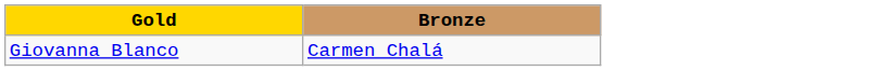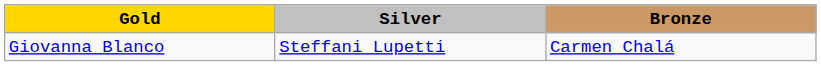 <table class="wikitable" style="text-align:left">
 <tr align="center">
 <td width=200 bgcolor=gold><strong>Gold</strong></td>
+<td width=200 bgcolor=silver><strong>Silver</strong></td>
 <td width=200 bgcolor=CC9966><strong>Bronze</strong></td>
 </tr>
 <tr>
 <td><a href='#'>Giovanna Blanco</a><br></td>
+<td><a href='#'>Steffani Lupetti</a><br></td>
 <td><a href='#'>Carmen Chalá</a><br></td>
 </tr>
 </table>
